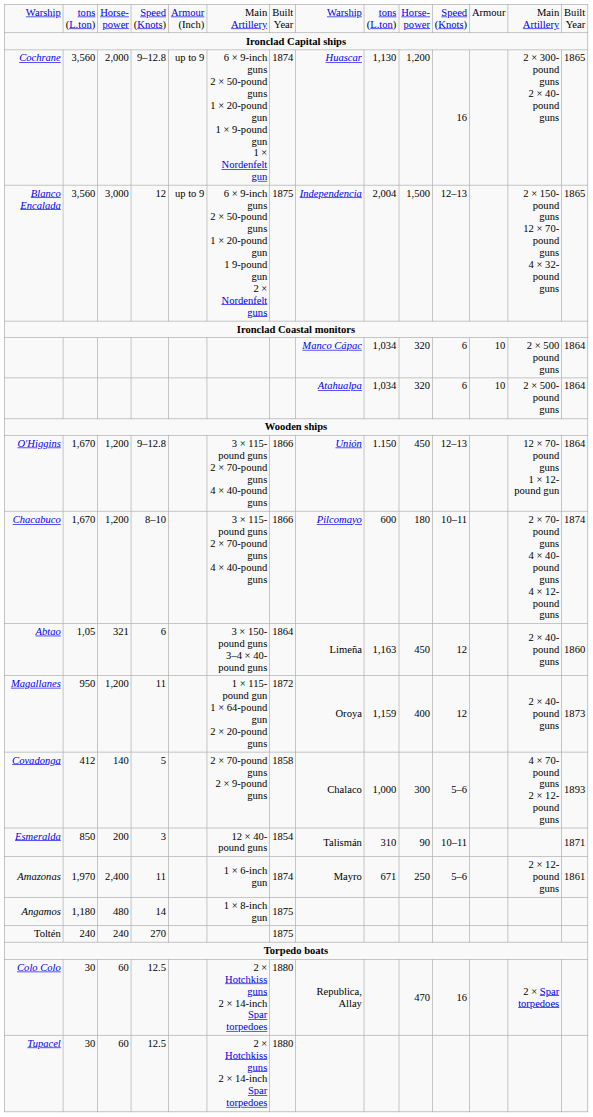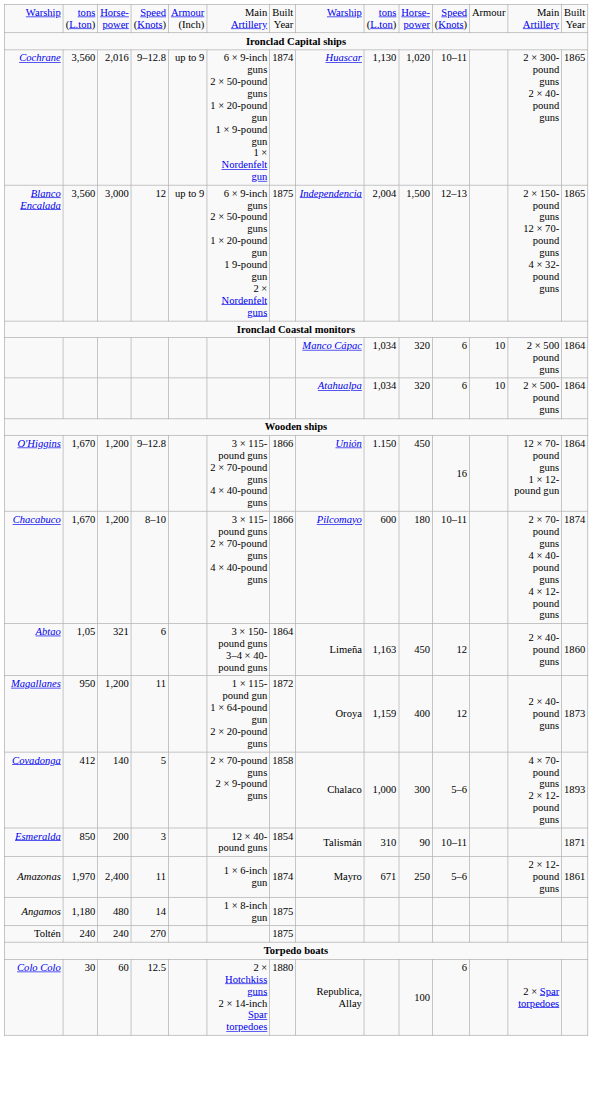 <table class="wikitable plainrowheaders center" style="float: center; margin: 0em; text-align: right; width:70%;">
 <tr>
 <td valign="top"><a href='#'>Warship</a><br></td>
 <td valign="top"><a href='#'>tons</a><br>(<a href='#'>L.ton</a>)</td>
 <td valign="top"><a href='#'>Horse-<br>power</a></td>
 <td valign="top"><a href='#'>Speed</a><br>(<a href='#'>Knots</a>)</td>
 <td valign="top"><a href='#'>Armour</a><br>(Inch)</td>
 <td valign="top">Main <a href='#'>Artillery</a></td>
 <td valign="top">Built<br>Year</td>
 <td valign="top"><a href='#'>Warship</a><br></td>
 <td valign="top"><a href='#'>tons</a><br>(<a href='#'>L.ton</a>)</td>
 <td valign="top"><a href='#'>Horse-<br>power</a></td>
 <td valign="top"><a href='#'>Speed</a><br>(<a href='#'>Knots</a>)</td>
 <td valign="top">Armour</td>
 <td valign="top">Main <a href='#'>Artillery</a></td>
 <td valign="top">Built<br>Year</td>
 </tr>
 <tr>
 <td colspan="14" style="text-align: center;"><strong>Ironclad Capital ships</strong></td>
 </tr>
 <tr>
 <td valign="top"><em><a href='#'>Cochrane</a></em></td>
 <td align="right" valign="top">3,560</td>
-<td align="right" valign="top">2,000</td>
+<td align="right" valign="top">2,016</td>
 <td align="right" valign="top">9–12.8</td>
 <td align="right" valign="top">up to 9</td>
 <td align="right" valign="top">6 × 9-inch guns<br>2 × 50-pound guns<br>1 × 20-pound gun<br>1 × 9-pound gun<br>1 × <a href='#'>Nordenfelt gun</a></td>
 <td align="right" valign="top">1874</td>
 <td valign="top"><a href='#'><em>Huascar</em></a></td>
 <td align="right" valign="top">1,130</td>
-<td align="right" valign="top">1,200</td>
-<td>16</td>
+<td align="right" valign="top">1,020</td>
+<td align="right" valign="top">10–11</td>
 <td align="right" valign="top"></td>
 <td align="right" valign="top">2 × 300-pound guns<br>2 × 40-pound guns</td>
 <td align="right" valign="top">1865</td>
 </tr>
 <tr>
 <td valign="top"><a href='#'><em>Blanco Encalada</em></a></td>
 <td align="right" valign="top">3,560</td>
 <td align="right" valign="top">3,000</td>
 <td align="right" valign="top">12</td>
 <td align="right" valign="top">up to 9</td>
 <td align="right" valign="top">6 × 9-inch guns<br>2 × 50-pound guns<br>1 × 20-pound gun<br>1 9-pound gun<br>2 × <a href='#'>Nordenfelt guns</a></td>
 <td align="right" valign="top">1875</td>
 <td valign="top"><em><a href='#'>Independencia</a></em></td>
 <td align="right" valign="top">2,004</td>
 <td align="right" valign="top">1,500</td>
 <td align="right" valign="top">12–13</td>
 <td align="right" valign="top"></td>
 <td align="right" valign="top">2 × 150-pound guns<br>12 × 70-pound guns<br>4 × 32-pound guns</td>
 <td align="right" valign="top">1865</td>
 </tr>
 <tr>
 <td colspan="14" style="text-align: center;"><strong>Ironclad Coastal monitors</strong></td>
 </tr>
 <tr>
 <td></td>
 <td></td>
 <td></td>
 <td></td>
 <td></td>
 <td></td>
 <td></td>
 <td valign="top"><a href='#'><em>Manco Cápac</em></a></td>
 <td align="right" valign="top">1,034</td>
 <td align="right" valign="top">320</td>
 <td align="right" valign="top">6</td>
 <td align="right" valign="top">10</td>
 <td align="right" valign="top">2 × 500 pound guns</td>
 <td align="right" valign="top">1864</td>
 </tr>
 <tr>
 <td></td>
 <td></td>
 <td></td>
 <td></td>
 <td></td>
 <td></td>
 <td></td>
 <td valign="top"><a href='#'><em>Atahualpa</em></a></td>
 <td align="right" valign="top">1,034</td>
 <td align="right" valign="top">320</td>
 <td align="right" valign="top">6</td>
 <td align="right" valign="top">10</td>
 <td align="right" valign="top">2 × 500-pound guns</td>
 <td align="right" valign="top">1864</td>
 </tr>
 <tr>
 <td colspan="14" style="text-align: center;"><strong>Wooden ships</strong></td>
 </tr>
 <tr>
 <td valign="top"><em><a href='#'>O'Higgins</a></em></td>
 <td align="right" valign="top">1,670</td>
 <td align="right" valign="top">1,200</td>
 <td align="right" valign="top">9–12.8</td>
 <td></td>
 <td align="right" valign="top">3 × 115-pound guns<br>2 × 70-pound guns<br>4 × 40-pound guns</td>
 <td align="right" valign="top">1866</td>
 <td valign="top"><em><a href='#'>Unión</a></em></td>
 <td align="right" valign="top">1.150</td>
 <td align="right" valign="top">450</td>
-<td align="right" valign="top">12–13</td>
+<td>16</td>
 <td></td>
 <td align="right" valign="top">12 × 70-pound guns<br>1 × 12-pound gun</td>
 <td align="right" valign="top">1864</td>
 </tr>
 <tr>
 <td valign="top"><em><a href='#'>Chacabuco</a></em></td>
 <td align="right" valign="top">1,670</td>
 <td align="right" valign="top">1,200</td>
 <td align="right" valign="top">8–10</td>
 <td></td>
 <td align="right" valign="top">3 × 115-pound guns<br>2 × 70-pound guns<br>4 × 40-pound guns</td>
 <td align="right" valign="top">1866</td>
 <td valign="top"><em><a href='#'>Pilcomayo</a></em></td>
 <td align="right" valign="top">600</td>
 <td align="right" valign="top">180</td>
 <td align="right" valign="top">10–11</td>
 <td></td>
 <td align="right" valign="top">2 × 70-pound guns<br>4 × 40-pound guns<br>4 × 12-pound guns</td>
 <td align="right" valign="top">1874</td>
 </tr>
 <tr>
 <td valign="top"><em><a href='#'>Abtao</a></em></td>
 <td align="right" valign="top">1,05</td>
 <td align="right" valign="top">321</td>
 <td align="right" valign="top">6</td>
 <td></td>
 <td align="right" valign="top">3 × 150-pound guns<br>3–4 × 40-pound guns</td>
 <td align="right" valign="top">1864</td>
 <td>Limeña</td>
 <td>1,163</td>
 <td>450</td>
 <td>12</td>
 <td></td>
 <td>2 × 40-pound guns</td>
 <td>1860</td>
 </tr>
 <tr>
 <td valign="top"><em><a href='#'>Magallanes</a></em></td>
 <td align="right" valign="top">950</td>
 <td align="right" valign="top">1,200</td>
 <td align="right" valign="top">11</td>
 <td></td>
 <td align="right" valign="top">1 × 115-pound gun<br>1 × 64-pound gun<br>2 × 20-pound guns</td>
 <td align="right" valign="top">1872</td>
 <td>Oroya</td>
 <td>1,159</td>
 <td>400</td>
 <td>12</td>
 <td></td>
 <td>2 × 40-pound guns</td>
 <td>1873</td>
 </tr>
 <tr>
 <td valign="top"><a href='#'><em>Covadonga</em></a></td>
 <td align="right" valign="top">412</td>
 <td align="right" valign="top">140</td>
 <td align="right" valign="top">5</td>
 <td></td>
 <td align="right" valign="top">2 × 70-pound guns<br>2 × 9-pound guns</td>
 <td align="right" valign="top">1858</td>
 <td>Chalaco</td>
 <td>1,000</td>
 <td>300</td>
 <td>5–6</td>
 <td></td>
 <td>4 × 70-pound guns<br>2 × 12-pound guns</td>
 <td>1893</td>
 </tr>
 <tr>
 <td valign="top"><em><a href='#'>Esmeralda</a></em></td>
 <td align="right" valign="top">850</td>
 <td align="right" valign="top">200</td>
 <td align="right" valign="top">3</td>
 <td></td>
 <td align="right" valign="top">12 × 40-pound guns</td>
 <td align="right" valign="top">1854</td>
 <td>Talismán</td>
 <td>310</td>
 <td>90</td>
 <td>10–11</td>
 <td></td>
 <td></td>
 <td>1871</td>
 </tr>
 <tr>
 <td><em>Amazonas</em></td>
 <td>1,970</td>
 <td>2,400</td>
 <td>11</td>
 <td></td>
 <td>1 × 6-inch gun</td>
 <td>1874</td>
 <td>Mayro</td>
 <td>671</td>
 <td>250</td>
 <td>5–6</td>
 <td></td>
 <td>2 × 12-pound guns</td>
 <td>1861</td>
 </tr>
 <tr>
 <td><em>Angamos</em></td>
 <td>1,180</td>
 <td>480</td>
 <td>14</td>
 <td></td>
 <td>1 × 8-inch gun</td>
 <td>1875</td>
 <td></td>
 <td></td>
 <td></td>
 <td></td>
 <td></td>
 <td></td>
 <td></td>
 </tr>
 <tr>
 <td>Toltén</td>
 <td>240</td>
 <td>240</td>
 <td>270</td>
 <td></td>
 <td></td>
 <td>1875</td>
 <td></td>
 <td></td>
 <td></td>
 <td></td>
 <td></td>
 <td></td>
 <td></td>
 </tr>
 <tr>
 <td colspan="14" style="text-align: center;"><strong>Torpedo boats</strong></td>
 </tr>
 <tr>
 <td valign="top"><em><a href='#'>Colo Colo</a></em></td>
 <td align="right" valign="top">30</td>
 <td align="right" valign="top">60</td>
 <td align="right" valign="top">12.5</td>
 <td></td>
 <td align="right" valign="top">2 × <a href='#'>Hotchkiss guns</a><br>2 × 14-inch <a href='#'>Spar torpedoes</a></td>
 <td align="right" valign="top">1880</td>
 <td>Republica, Allay</td>
 <td></td>
-<td>470</td>
-<td>16</td>
+<td>100</td>
+<td align="right" valign="top">6</td>
 <td></td>
 <td>2 × <a href='#'>Spar torpedoes</a></td>
 <td></td>
 </tr>
-<tr>
-<td valign="top"><em><a href='#'>Tupacel</a></em></td>
-<td align="right" valign="top">30</td>
-<td align="right" valign="top">60</td>
-<td align="right" valign="top">12.5</td>
-<td></td>
-<td align="right" valign="top">2 × <a href='#'>Hotchkiss guns</a><br>2 × 14-inch <a href='#'>Spar torpedoes</a></td>
-<td align="right" valign="top">1880</td>
-<td></td>
-<td></td>
-<td></td>
-<td></td>
-<td></td>
-<td></td>
-<td></td>
-</tr>
 </table>
